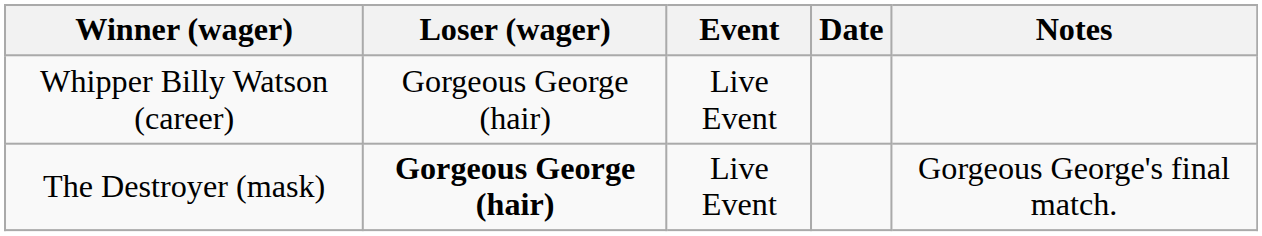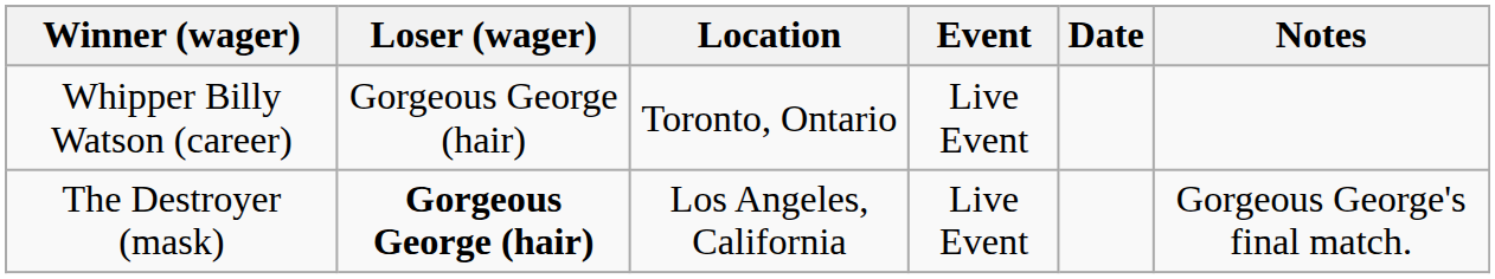 <table class="wikitable sortable" width=100% style="text-align: center">
 <tr>
 <th scope="col">Winner (wager)</th>
 <th scope="col">Loser (wager)</th>
+<th scope="col">Location</th>
 <th scope="col">Event</th>
 <th scope="col">Date</th>
 <th class="unsortable" scope="col">Notes</th>
 </tr>
 <tr>
 <td>Whipper Billy Watson (career)</td>
 <td>Gorgeous George (hair)</td>
+<td>Toronto, Ontario</td>
 <td>Live Event</td>
 <td></td>
 <td></td>
 </tr>
 <tr>
 <td>The Destroyer (mask)</td>
 <td><strong>Gorgeous George (hair)</strong></td>
+<td>Los Angeles, California</td>
 <td>Live Event</td>
 <td></td>
 <td>Gorgeous George's final match.</td>
 </tr>
 </table>
